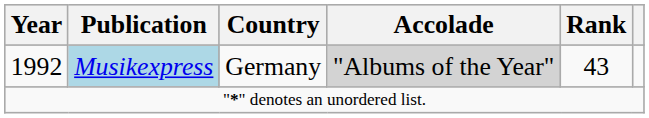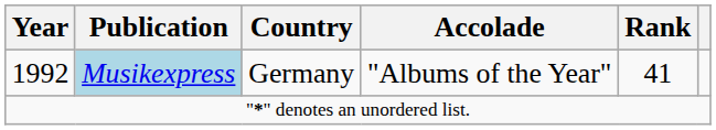 <table class="wikitable sortable" style="margin:0em 1em 1em 0pt">
 <tr>
 <th>Year</th>
 <th>Publication</th>
 <th>Country</th>
 <th>Accolade</th>
 <th>Rank</th>
 <th class=unsortable></th>
 </tr>
 <tr>
 <td align=center>1992</td>
 <td style="background: lightblue;"><em><a href='#'>Musikexpress</a></em></td>
 <td>Germany</td>
-<td style="background: lightgrey;">"Albums of the Year"</td>
-<td align=center>43</td>
+<td>"Albums of the Year"</td>
+<td align=center>41</td>
 <td></td>
 </tr>
 <tr class="sortbottom">
 <td colspan=6 style=font-size:8pt; align=center>"<strong>*</strong>" denotes an unordered list.</td>
 </tr>
 </table>
